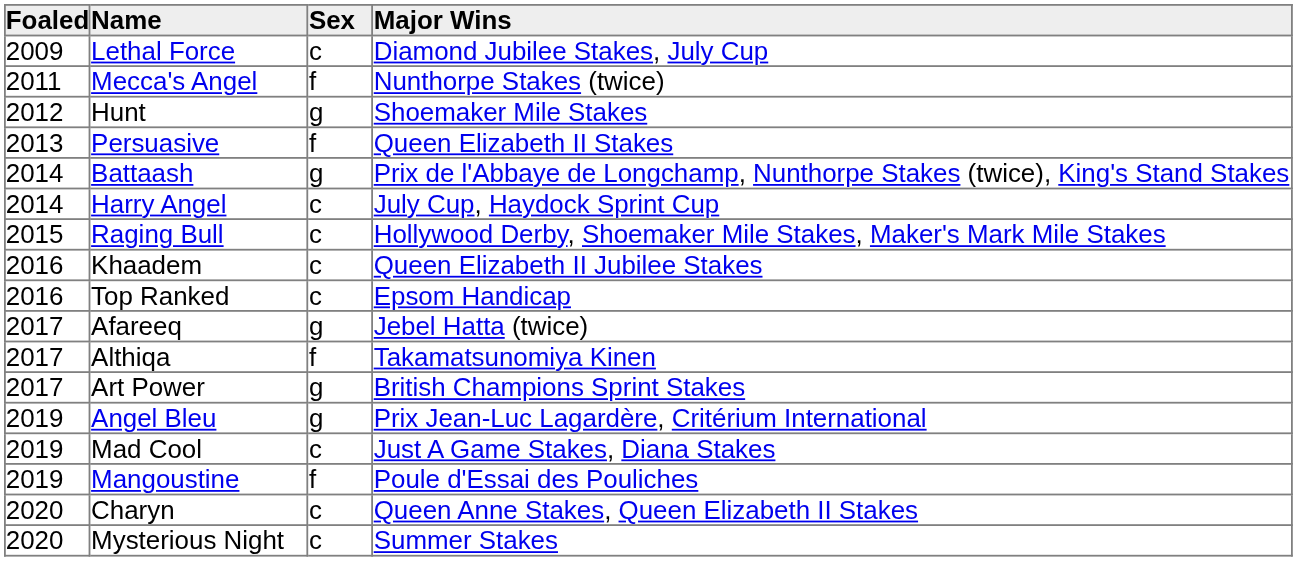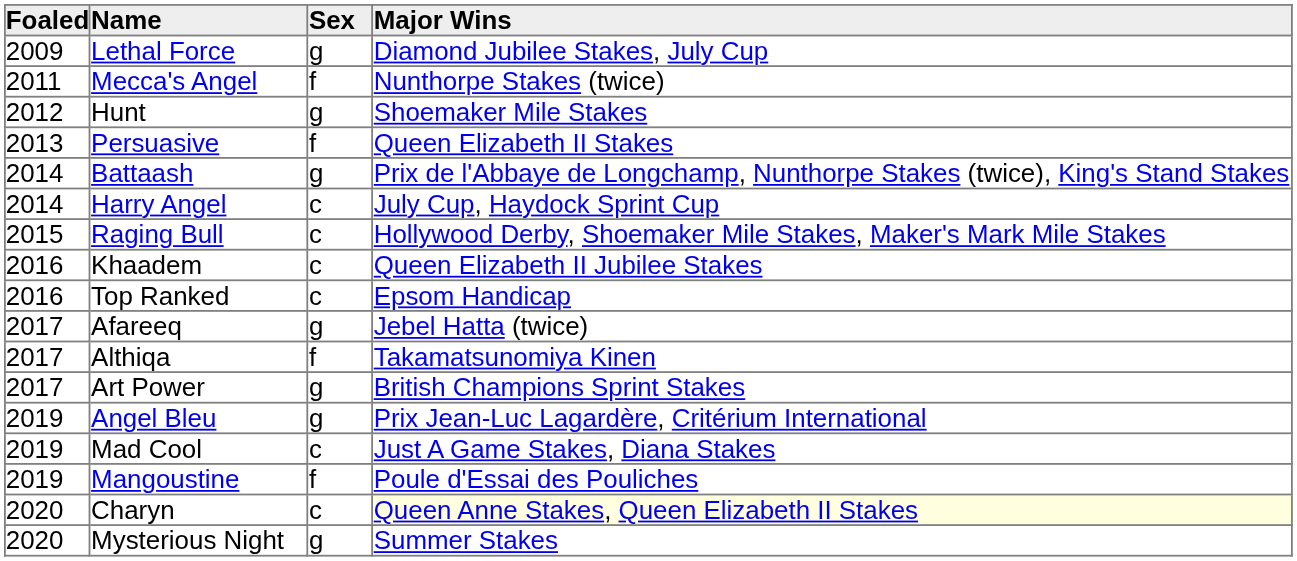 <table border="1" cellpadding="0" style="border-collapse: collapse; font-size:90%">
 <tr bgcolor="#eeeeee">
 <td width="35px"><strong>Foaled</strong></td>
 <td width="120px"><strong>Name</strong></td>
 <td width="35px"><strong>Sex</strong></td>
 <td width="510px"><strong>Major Wins</strong></td>
 </tr>
 <tr>
 <td>2009</td>
 <td><a href='#'>Lethal Force</a></td>
-<td>c</td>
+<td>g</td>
 <td><a href='#'>Diamond Jubilee Stakes</a>, <a href='#'>July Cup</a></td>
 </tr>
 <tr>
 <td>2011</td>
 <td><a href='#'>Mecca's Angel</a></td>
 <td>f</td>
 <td><a href='#'>Nunthorpe Stakes</a> (twice)</td>
 </tr>
 <tr>
 <td>2012</td>
 <td>Hunt</td>
 <td>g</td>
 <td><a href='#'>Shoemaker Mile Stakes</a></td>
 </tr>
 <tr>
 <td>2013</td>
 <td><a href='#'>Persuasive</a></td>
 <td>f</td>
 <td><a href='#'>Queen Elizabeth II Stakes</a></td>
 </tr>
 <tr>
 <td>2014</td>
 <td><a href='#'>Battaash</a></td>
 <td>g</td>
 <td><a href='#'>Prix de l'Abbaye de Longchamp</a>, <a href='#'>Nunthorpe Stakes</a> (twice), <a href='#'>King's Stand Stakes</a></td>
 </tr>
 <tr>
 <td>2014</td>
 <td><a href='#'>Harry Angel</a></td>
 <td>c</td>
 <td><a href='#'>July Cup</a>, <a href='#'>Haydock Sprint Cup</a></td>
 </tr>
 <tr>
 <td>2015</td>
 <td><a href='#'>Raging Bull</a></td>
 <td>c</td>
 <td><a href='#'>Hollywood Derby</a>, <a href='#'>Shoemaker Mile Stakes</a>, <a href='#'>Maker's Mark Mile Stakes</a></td>
 </tr>
 <tr>
 <td>2016</td>
 <td>Khaadem</td>
 <td>c</td>
 <td><a href='#'>Queen Elizabeth II Jubilee Stakes</a></td>
 </tr>
 <tr>
 <td>2016</td>
 <td>Top Ranked</td>
 <td>c</td>
 <td><a href='#'>Epsom Handicap</a></td>
 </tr>
 <tr>
 <td>2017</td>
 <td>Afareeq</td>
 <td>g</td>
 <td><a href='#'>Jebel Hatta</a> (twice)</td>
 </tr>
 <tr>
 <td>2017</td>
 <td>Althiqa</td>
 <td>f</td>
 <td><a href='#'>Takamatsunomiya Kinen</a></td>
 </tr>
 <tr>
 <td>2017</td>
 <td>Art Power</td>
 <td>g</td>
 <td><a href='#'>British Champions Sprint Stakes</a></td>
 </tr>
 <tr>
 <td>2019</td>
 <td><a href='#'>Angel Bleu</a></td>
 <td>g</td>
 <td><a href='#'>Prix Jean-Luc Lagardère</a>, <a href='#'>Critérium International</a></td>
 </tr>
 <tr>
 <td>2019</td>
 <td>Mad Cool</td>
 <td>c</td>
 <td><a href='#'>Just A Game Stakes</a>, <a href='#'>Diana Stakes</a></td>
 </tr>
 <tr>
 <td>2019</td>
 <td><a href='#'>Mangoustine</a></td>
 <td>f</td>
 <td><a href='#'>Poule d'Essai des Pouliches</a></td>
 </tr>
 <tr>
 <td>2020</td>
 <td>Charyn</td>
 <td>c</td>
-<td><a href='#'>Queen Anne Stakes</a>, <a href='#'>Queen Elizabeth II Stakes</a></td>
+<td style="background: lightyellow;"><a href='#'>Queen Anne Stakes</a>, <a href='#'>Queen Elizabeth II Stakes</a></td>
 </tr>
 <tr>
 <td>2020</td>
 <td>Mysterious Night</td>
-<td>c</td>
+<td>g</td>
 <td><a href='#'>Summer Stakes</a></td>
 </tr>
 </table>
